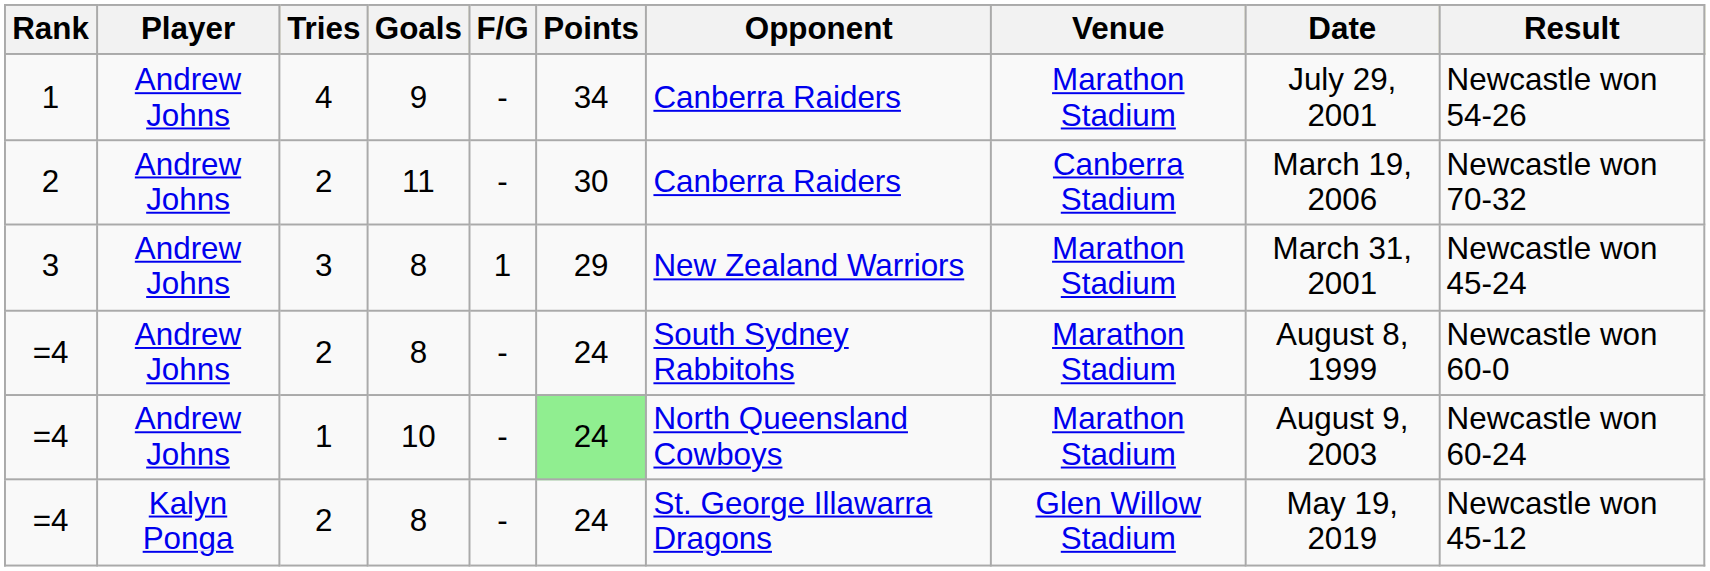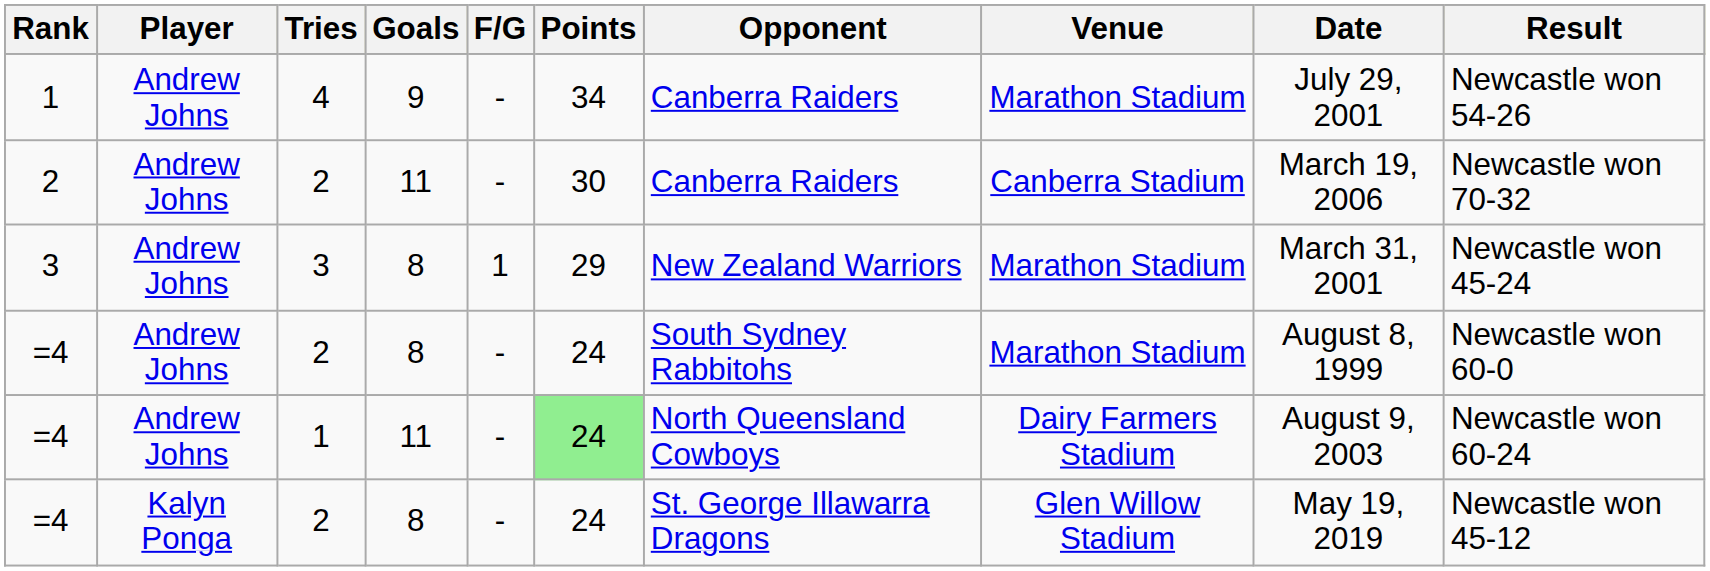 <table class="wikitable" style="text-align: center; font-size:100%">
 <tr bgcolor=#bdb76b>
 <th>Rank</th>
 <th>Player</th>
 <th>Tries</th>
 <th>Goals</th>
 <th>F/G</th>
 <th>Points</th>
 <th>Opponent</th>
 <th>Venue</th>
 <th>Date</th>
 <th>Result</th>
 </tr>
 <tr>
 <td>1</td>
 <td><a href='#'>Andrew Johns</a></td>
 <td>4</td>
 <td>9</td>
 <td>-</td>
 <td>34</td>
 <td align=left> <a href='#'>Canberra Raiders</a></td>
 <td><a href='#'>Marathon Stadium</a></td>
 <td>July 29, 2001</td>
 <td align=left>Newcastle won 54-26</td>
 </tr>
 <tr>
 <td>2</td>
 <td><a href='#'>Andrew Johns</a></td>
 <td>2</td>
 <td>11</td>
 <td>-</td>
 <td>30</td>
 <td align=left> <a href='#'>Canberra Raiders</a></td>
 <td><a href='#'>Canberra Stadium</a></td>
 <td>March 19, 2006</td>
 <td align=left>Newcastle won 70-32</td>
 </tr>
 <tr>
 <td>3</td>
 <td><a href='#'>Andrew Johns</a></td>
 <td>3</td>
 <td>8</td>
 <td>1</td>
 <td>29</td>
 <td align=left> <a href='#'>New Zealand Warriors</a></td>
 <td><a href='#'>Marathon Stadium</a></td>
 <td>March 31, 2001</td>
 <td align=left>Newcastle won 45-24</td>
 </tr>
 <tr>
 <td>=4</td>
 <td><a href='#'>Andrew Johns</a></td>
 <td>2</td>
 <td>8</td>
 <td>-</td>
 <td>24</td>
 <td align=left> <a href='#'>South Sydney Rabbitohs</a></td>
 <td><a href='#'>Marathon Stadium</a></td>
 <td>August 8, 1999</td>
 <td align=left>Newcastle won 60-0</td>
 </tr>
 <tr>
 <td>=4</td>
 <td><a href='#'>Andrew Johns</a></td>
 <td>1</td>
-<td>10</td>
+<td>11</td>
 <td>-</td>
 <td style="background: lightgreen;">24</td>
 <td align="left"> <a href='#'>North Queensland Cowboys</a></td>
-<td><a href='#'>Marathon Stadium</a></td>
+<td><a href='#'>Dairy Farmers Stadium</a></td>
 <td>August 9, 2003</td>
 <td align="left">Newcastle won 60-24</td>
 </tr>
 <tr>
 <td>=4</td>
 <td><a href='#'>Kalyn Ponga</a></td>
 <td>2</td>
 <td>8</td>
 <td>-</td>
 <td>24</td>
 <td align=left> <a href='#'>St. George Illawarra Dragons</a></td>
 <td><a href='#'>Glen Willow Stadium</a></td>
 <td>May 19, 2019</td>
 <td align=left>Newcastle won 45-12</td>
 </tr>
 </table>
